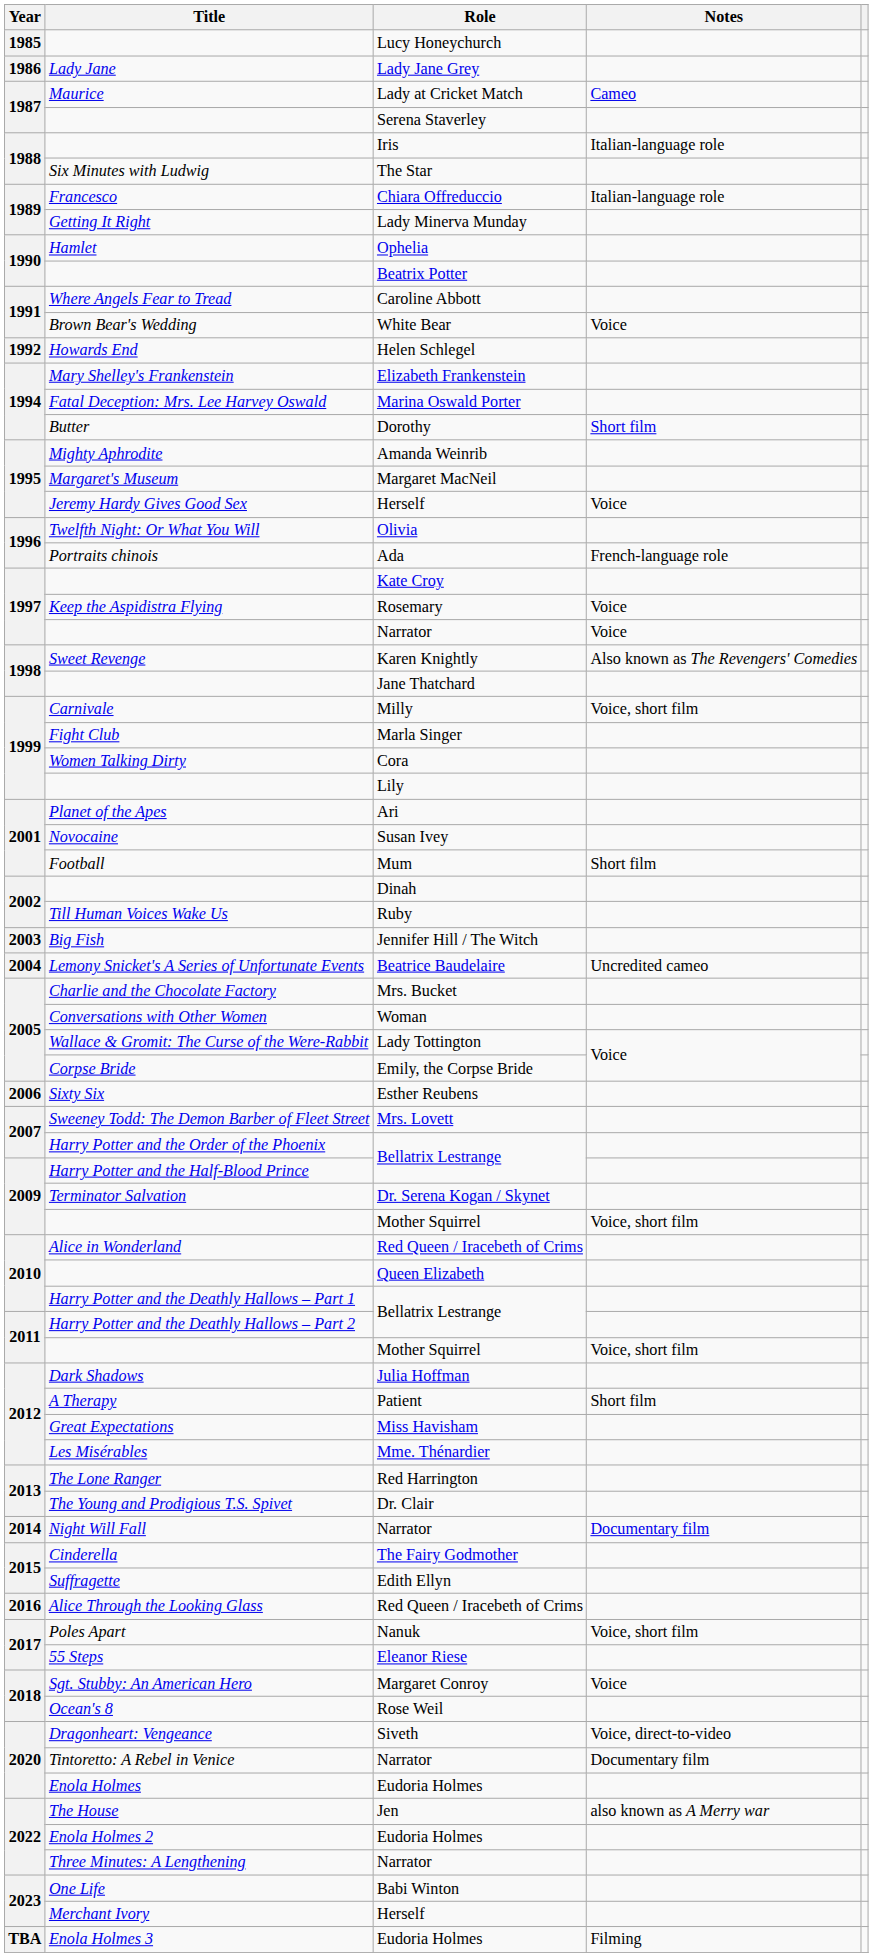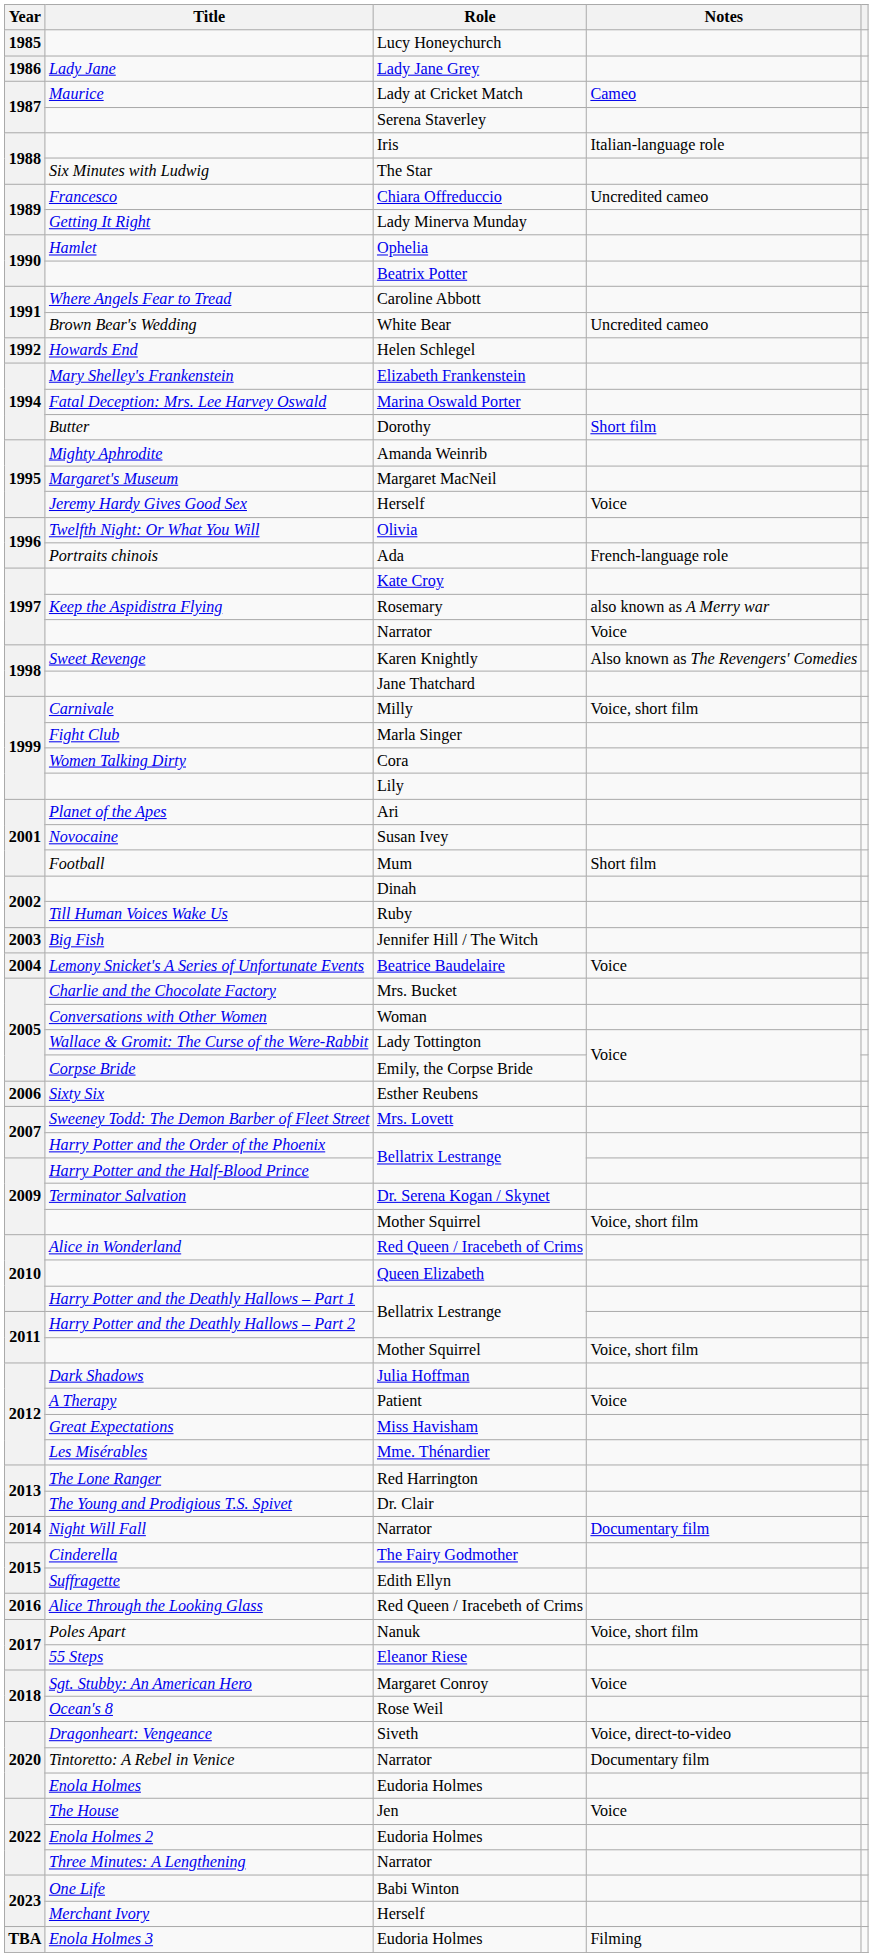 <table class="wikitable plainrowheaders sortable" style="margin-right: 0;">
 <tr>
 <th scope="col">Year</th>
 <th scope="col">Title</th>
 <th scope="col">Role</th>
 <th scope="col" class="unsortable">Notes</th>
 <th scope="col" class="unsortable"></th>
 </tr>
 <tr>
 <th scope="row">1985</th>
 <td><em></em></td>
 <td>Lucy Honeychurch</td>
 <td></td>
 <td style="text-align: center;"></td>
 </tr>
 <tr>
 <th scope="row">1986</th>
 <td><em><a href='#'>Lady Jane</a></em></td>
 <td><a href='#'>Lady Jane Grey</a></td>
 <td></td>
 <td style="text-align: center;"></td>
 </tr>
 <tr>
 <th rowspan="2" scope="row">1987</th>
 <td><em><a href='#'>Maurice</a></em></td>
 <td>Lady at Cricket Match</td>
 <td><a href='#'>Cameo</a></td>
 <td style="text-align: center;"></td>
 </tr>
 <tr>
 <td><em></em></td>
 <td>Serena Staverley</td>
 <td></td>
 <td style="text-align: center;"></td>
 </tr>
 <tr>
 <th rowspan="2" scope="row">1988</th>
 <td><em></em></td>
 <td>Iris</td>
 <td>Italian-language role</td>
 <td style="text-align: center;"></td>
 </tr>
 <tr>
 <td><em>Six Minutes with Ludwig</em></td>
 <td>The Star</td>
 <td></td>
 <td style="text-align: center;"></td>
 </tr>
 <tr>
 <th rowspan="2" scope="row">1989</th>
 <td><em><a href='#'>Francesco</a></em></td>
 <td><a href='#'>Chiara Offreduccio</a></td>
-<td>Italian-language role</td>
+<td>Uncredited cameo</td>
 <td style="text-align: center;"></td>
 </tr>
 <tr>
 <td><em><a href='#'>Getting It Right</a></em></td>
 <td>Lady Minerva Munday</td>
 <td></td>
 <td style="text-align: center;"></td>
 </tr>
 <tr>
 <th rowspan="2" scope="row">1990</th>
 <td><em><a href='#'>Hamlet</a></em></td>
 <td><a href='#'>Ophelia</a></td>
 <td></td>
 <td style="text-align: center;"></td>
 </tr>
 <tr>
 <td><em></em></td>
 <td><a href='#'>Beatrix Potter</a></td>
 <td></td>
 <td style="text-align: center;"></td>
 </tr>
 <tr>
 <th rowspan="2" scope="row">1991</th>
 <td><em><a href='#'>Where Angels Fear to Tread</a></em></td>
 <td>Caroline Abbott</td>
 <td></td>
 <td style="text-align: center;"></td>
 </tr>
 <tr>
 <td><em>Brown Bear's Wedding</em></td>
 <td>White Bear</td>
-<td>Voice</td>
+<td>Uncredited cameo</td>
 <td style="text-align: center;"></td>
 </tr>
 <tr>
 <th scope="row">1992</th>
 <td><em><a href='#'>Howards End</a></em></td>
 <td>Helen Schlegel</td>
 <td></td>
 <td style="text-align: center;"></td>
 </tr>
 <tr>
 <th rowspan="3" scope="row">1994</th>
 <td><em><a href='#'>Mary Shelley's Frankenstein</a></em></td>
 <td><a href='#'>Elizabeth Frankenstein</a></td>
 <td></td>
 <td style="text-align: center;"></td>
 </tr>
 <tr>
 <td><em><a href='#'>Fatal Deception: Mrs. Lee Harvey Oswald</a></em></td>
 <td><a href='#'>Marina Oswald Porter</a></td>
 <td></td>
 <td style="text-align: center;"></td>
 </tr>
 <tr>
 <td><em>Butter</em></td>
 <td>Dorothy</td>
 <td><a href='#'>Short film</a></td>
 <td style="text-align: center;"></td>
 </tr>
 <tr>
 <th rowspan="3" scope="row">1995</th>
 <td><em><a href='#'>Mighty Aphrodite</a></em></td>
 <td>Amanda Weinrib</td>
 <td></td>
 <td style="text-align: center;"></td>
 </tr>
 <tr>
 <td><em><a href='#'>Margaret's Museum</a></em></td>
 <td>Margaret MacNeil</td>
 <td></td>
 <td style="text-align: center;"></td>
 </tr>
 <tr>
 <td><em><a href='#'>Jeremy Hardy Gives Good Sex</a></em></td>
 <td>Herself</td>
 <td>Voice</td>
 <td style="text-align: center;"></td>
 </tr>
 <tr>
 <th rowspan="2" scope="row">1996</th>
 <td><em><a href='#'>Twelfth Night: Or What You Will</a></em></td>
 <td><a href='#'>Olivia</a></td>
 <td></td>
 <td style="text-align: center;"></td>
 </tr>
 <tr>
 <td><em>Portraits chinois</em></td>
 <td>Ada</td>
 <td>French-language role</td>
 <td style="text-align: center;"></td>
 </tr>
 <tr>
 <th rowspan="3" scope="row">1997</th>
 <td><em></em></td>
 <td><a href='#'>Kate Croy</a></td>
 <td></td>
 <td style="text-align: center;"></td>
 </tr>
 <tr>
 <td><em><a href='#'>Keep the Aspidistra Flying</a></em></td>
 <td>Rosemary</td>
-<td>Voice</td>
+<td>also known as <em>A Merry war</em></td>
 <td style="text-align: center;"></td>
 </tr>
 <tr>
 <td><em></em></td>
 <td>Narrator</td>
 <td>Voice</td>
 <td style="text-align: center;"></td>
 </tr>
 <tr>
 <th rowspan="2" scope="row">1998</th>
 <td><em><a href='#'>Sweet Revenge</a></em></td>
 <td>Karen Knightly</td>
 <td>Also known as <em>The Revengers' Comedies</em></td>
 <td style="text-align: center;"></td>
 </tr>
 <tr>
 <td><em></em></td>
 <td>Jane Thatchard</td>
 <td></td>
 <td style="text-align: center;"></td>
 </tr>
 <tr>
 <th rowspan="4" scope="row">1999</th>
 <td><em><a href='#'>Carnivale</a></em></td>
 <td>Milly</td>
 <td>Voice, short film</td>
 <td style="text-align: center;"></td>
 </tr>
 <tr>
 <td><em><a href='#'>Fight Club</a></em></td>
 <td>Marla Singer</td>
 <td></td>
 <td style="text-align: center;"></td>
 </tr>
 <tr>
 <td><em><a href='#'>Women Talking Dirty</a></em></td>
 <td>Cora</td>
 <td></td>
 <td style="text-align: center;"></td>
 </tr>
 <tr>
 <td><em></em></td>
 <td>Lily</td>
 <td></td>
 <td style="text-align: center;"></td>
 </tr>
 <tr>
 <th rowspan="3" scope="row">2001</th>
 <td><em><a href='#'>Planet of the Apes</a></em></td>
 <td>Ari</td>
 <td></td>
 <td style="text-align: center;"></td>
 </tr>
 <tr>
 <td><em><a href='#'>Novocaine</a></em></td>
 <td>Susan Ivey</td>
 <td></td>
 <td style="text-align: center;"></td>
 </tr>
 <tr>
 <td><em>Football</em></td>
 <td>Mum</td>
 <td>Short film</td>
 <td style="text-align: center;"></td>
 </tr>
 <tr>
 <th rowspan="2" scope="row">2002</th>
 <td><em></em></td>
 <td>Dinah</td>
 <td></td>
 <td style="text-align: center;"></td>
 </tr>
 <tr>
 <td><em><a href='#'>Till Human Voices Wake Us</a></em></td>
 <td>Ruby</td>
 <td></td>
 <td style="text-align: center;"></td>
 </tr>
 <tr>
 <th scope="row">2003</th>
 <td><em><a href='#'>Big Fish</a></em></td>
 <td>Jennifer Hill / The Witch</td>
 <td></td>
 <td style="text-align: center;"></td>
 </tr>
 <tr>
 <th scope="row">2004</th>
 <td><em><a href='#'>Lemony Snicket's A Series of Unfortunate Events</a></em></td>
 <td><a href='#'>Beatrice Baudelaire</a></td>
-<td>Uncredited cameo</td>
+<td>Voice</td>
 <td style="text-align: center;"></td>
 </tr>
 <tr>
 <th rowspan="4" scope="row">2005</th>
 <td><em><a href='#'>Charlie and the Chocolate Factory</a></em></td>
 <td>Mrs. Bucket</td>
 <td></td>
 <td style="text-align: center;"></td>
 </tr>
 <tr>
 <td><em><a href='#'>Conversations with Other Women</a></em></td>
 <td>Woman</td>
 <td></td>
 <td style="text-align: center;"></td>
 </tr>
 <tr>
 <td><em><a href='#'>Wallace & Gromit: The Curse of the Were-Rabbit</a></em></td>
 <td>Lady Tottington</td>
 <td rowspan="2">Voice</td>
 <td style="text-align: center;"></td>
 </tr>
 <tr>
 <td><em><a href='#'>Corpse Bride</a></em></td>
 <td>Emily, the Corpse Bride</td>
 <td style="text-align: center;"></td>
 </tr>
 <tr>
 <th scope="row">2006</th>
 <td><em><a href='#'>Sixty Six</a></em></td>
 <td>Esther Reubens</td>
 <td></td>
 <td style="text-align: center;"></td>
 </tr>
 <tr>
 <th rowspan="2" scope="row">2007</th>
 <td><em><a href='#'>Sweeney Todd: The Demon Barber of Fleet Street</a></em></td>
 <td><a href='#'>Mrs. Lovett</a></td>
 <td></td>
 <td style="text-align: center;"></td>
 </tr>
 <tr>
 <td><em><a href='#'>Harry Potter and the Order of the Phoenix</a></em></td>
 <td rowspan="2"><a href='#'>Bellatrix Lestrange</a></td>
 <td></td>
 <td style="text-align: center;"></td>
 </tr>
 <tr>
 <th rowspan="3" scope="row">2009</th>
 <td><em><a href='#'>Harry Potter and the Half-Blood Prince</a></em></td>
 <td></td>
 <td style="text-align: center;"></td>
 </tr>
 <tr>
 <td><em><a href='#'>Terminator Salvation</a></em></td>
 <td><a href='#'>Dr. Serena Kogan / Skynet</a></td>
 <td></td>
 <td style="text-align: center;"></td>
 </tr>
 <tr>
 <td><em></em></td>
 <td>Mother Squirrel</td>
 <td>Voice, short film</td>
 <td style="text-align: center;"></td>
 </tr>
 <tr>
 <th rowspan="3" scope="row">2010</th>
 <td><em><a href='#'>Alice in Wonderland</a></em></td>
 <td><a href='#'>Red Queen / Iracebeth of Crims</a></td>
 <td></td>
 <td style="text-align: center;"></td>
 </tr>
 <tr>
 <td><em></em></td>
 <td><a href='#'>Queen Elizabeth</a></td>
 <td></td>
 <td style="text-align: center;"></td>
 </tr>
 <tr>
 <td><em><a href='#'>Harry Potter and the Deathly Hallows – Part 1</a></em></td>
 <td rowspan="2">Bellatrix Lestrange</td>
 <td></td>
 <td style="text-align: center;"></td>
 </tr>
 <tr>
 <th rowspan="2" scope="row">2011</th>
 <td><em><a href='#'>Harry Potter and the Deathly Hallows – Part 2</a></em></td>
 <td></td>
 <td style="text-align: center;"></td>
 </tr>
 <tr>
 <td><em></em></td>
 <td>Mother Squirrel</td>
 <td>Voice, short film</td>
 <td style="text-align: center;"></td>
 </tr>
 <tr>
 <th rowspan="4" scope="row">2012</th>
 <td><em><a href='#'>Dark Shadows</a></em></td>
 <td><a href='#'>Julia Hoffman</a></td>
 <td></td>
 <td style="text-align: center;"></td>
 </tr>
 <tr>
 <td><em><a href='#'>A Therapy</a></em></td>
 <td>Patient</td>
-<td>Short film</td>
+<td>Voice</td>
 <td style="text-align: center;"></td>
 </tr>
 <tr>
 <td><em><a href='#'>Great Expectations</a></em></td>
 <td><a href='#'>Miss Havisham</a></td>
 <td></td>
 <td style="text-align: center;"></td>
 </tr>
 <tr>
 <td><em><a href='#'>Les Misérables</a></em></td>
 <td><a href='#'>Mme. Thénardier</a></td>
 <td></td>
 <td style="text-align: center;"></td>
 </tr>
 <tr>
 <th rowspan="2" scope="row">2013</th>
 <td><em><a href='#'>The Lone Ranger</a></em></td>
 <td>Red Harrington</td>
 <td></td>
 <td style="text-align: center;"></td>
 </tr>
 <tr>
 <td><em><a href='#'>The Young and Prodigious T.S. Spivet</a></em></td>
 <td>Dr. Clair</td>
 <td></td>
 <td style="text-align: center;"></td>
 </tr>
 <tr>
 <th scope="row">2014</th>
 <td><em><a href='#'>Night Will Fall</a></em></td>
 <td>Narrator</td>
 <td><a href='#'>Documentary film</a></td>
 <td style="text-align: center;"></td>
 </tr>
 <tr>
 <th rowspan="2" scope="row">2015</th>
 <td><em><a href='#'>Cinderella</a></em></td>
 <td><a href='#'>The Fairy Godmother</a></td>
 <td></td>
 <td style="text-align: center;"></td>
 </tr>
 <tr>
 <td><em><a href='#'>Suffragette</a></em></td>
 <td>Edith Ellyn</td>
 <td></td>
 <td style="text-align: center;"></td>
 </tr>
 <tr>
 <th scope="row">2016</th>
 <td><em><a href='#'>Alice Through the Looking Glass</a></em></td>
 <td>Red Queen / Iracebeth of Crims</td>
 <td></td>
 <td style="text-align: center;"></td>
 </tr>
 <tr>
 <th rowspan="2" scope="row">2017</th>
 <td><em>Poles Apart</em></td>
 <td>Nanuk</td>
 <td>Voice, short film</td>
 <td style="text-align: center;"></td>
 </tr>
 <tr>
 <td><em><a href='#'>55 Steps</a></em></td>
 <td><a href='#'>Eleanor Riese</a></td>
 <td></td>
 <td style="text-align: center;"></td>
 </tr>
 <tr>
 <th rowspan="2" scope="row">2018</th>
 <td><em><a href='#'>Sgt. Stubby: An American Hero</a></em></td>
 <td>Margaret Conroy</td>
 <td>Voice</td>
 <td style="text-align: center;"></td>
 </tr>
 <tr>
 <td><em><a href='#'>Ocean's 8</a></em></td>
 <td>Rose Weil</td>
 <td></td>
 <td style="text-align: center;"></td>
 </tr>
 <tr>
 <th rowspan="3" scope="row">2020</th>
 <td><em><a href='#'>Dragonheart: Vengeance</a></em></td>
 <td>Siveth</td>
 <td>Voice, direct-to-video</td>
 <td style="text-align: center;"></td>
 </tr>
 <tr>
 <td><em>Tintoretto: A Rebel in Venice</em></td>
 <td>Narrator</td>
 <td>Documentary film</td>
 <td style="text-align: center;"></td>
 </tr>
 <tr>
 <td><em><a href='#'>Enola Holmes</a></em></td>
 <td>Eudoria Holmes</td>
 <td></td>
 <td style="text-align: center;"></td>
 </tr>
 <tr>
 <th rowspan="3" scope="row">2022</th>
 <td><em><a href='#'>The House</a></em></td>
 <td>Jen</td>
-<td>also known as <em>A Merry war</em></td>
+<td>Voice</td>
 <td></td>
 </tr>
 <tr>
 <td><em><a href='#'>Enola Holmes 2</a></em></td>
 <td>Eudoria Holmes</td>
 <td></td>
 <td></td>
 </tr>
 <tr>
 <td><em><a href='#'>Three Minutes: A Lengthening</a></em></td>
 <td>Narrator</td>
 <td></td>
 <td style="text-align: center;"></td>
 </tr>
 <tr>
 <th rowspan="2" scope="row">2023</th>
 <td><em><a href='#'>One Life</a></em></td>
 <td>Babi Winton</td>
 <td></td>
 <td></td>
 </tr>
 <tr>
 <td><em><a href='#'>Merchant Ivory</a></em></td>
 <td>Herself</td>
 <td></td>
 <td></td>
 </tr>
 <tr>
 <th scope="row">TBA</th>
 <td><em><a href='#'>Enola Holmes 3</a></em></td>
 <td>Eudoria Holmes</td>
 <td>Filming</td>
 <td></td>
 </tr>
 <tr>
 </tr>
 </table>
